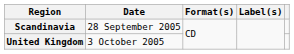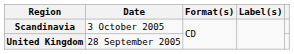 <table class="wikitable plainrowheaders">
 <tr>
 <th scope="col">Region</th>
 <th scope="col">Date</th>
 <th scope="col">Format(s)</th>
 <th scope="col">Label(s)</th>
 <th scope="col"></th>
 </tr>
 <tr>
 <th scope="row">Scandinavia</th>
-<td>28 September 2005</td>
+<td>3 October 2005</td>
 <td rowspan="2">CD</td>
 <td rowspan="2"></td>
 <td></td>
 </tr>
 <tr>
 <th scope="row">United Kingdom</th>
-<td>3 October 2005</td>
+<td>28 September 2005</td>
 <td></td>
 </tr>
 </table>
